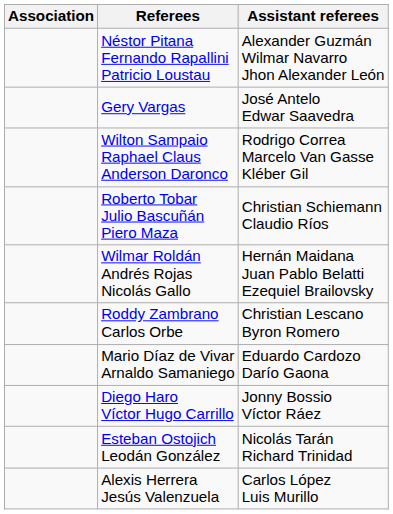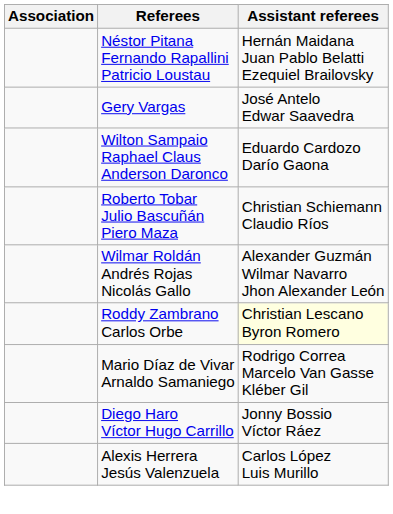 <table class="wikitable">
 <tr>
 <th>Association</th>
 <th>Referees</th>
 <th>Assistant referees</th>
 </tr>
 <tr>
 <td></td>
 <td><a href='#'>Néstor Pitana</a><br><a href='#'>Fernando Rapallini</a><br><a href='#'>Patricio Loustau</a></td>
-<td>Alexander Guzmán<br>Wilmar Navarro<br>Jhon Alexander León</td>
+<td>Hernán Maidana<br>Juan Pablo Belatti<br>Ezequiel Brailovsky</td>
 </tr>
 <tr>
 <td></td>
 <td><a href='#'>Gery Vargas</a></td>
 <td>José Antelo<br>Edwar Saavedra</td>
 </tr>
 <tr>
 <td></td>
 <td><a href='#'>Wilton Sampaio</a><br><a href='#'>Raphael Claus</a><br><a href='#'>Anderson Daronco</a></td>
-<td>Rodrigo Correa<br>Marcelo Van Gasse<br>Kléber Gil</td>
+<td>Eduardo Cardozo<br>Darío Gaona</td>
 </tr>
 <tr>
 <td></td>
 <td><a href='#'>Roberto Tobar</a><br><a href='#'>Julio Bascuñán</a><br><a href='#'>Piero Maza</a></td>
 <td>Christian Schiemann<br>Claudio Ríos</td>
 </tr>
 <tr>
 <td></td>
 <td><a href='#'>Wilmar Roldán</a><br>Andrés Rojas<br>Nicolás Gallo</td>
-<td>Hernán Maidana<br>Juan Pablo Belatti<br>Ezequiel Brailovsky</td>
+<td>Alexander Guzmán<br>Wilmar Navarro<br>Jhon Alexander León</td>
 </tr>
 <tr>
 <td></td>
 <td><a href='#'>Roddy Zambrano</a><br>Carlos Orbe</td>
-<td>Christian Lescano<br>Byron Romero</td>
+<td style="background: lightyellow;">Christian Lescano<br>Byron Romero</td>
 </tr>
 <tr>
 <td></td>
 <td>Mario Díaz de Vivar<br>Arnaldo Samaniego</td>
-<td>Eduardo Cardozo<br>Darío Gaona</td>
+<td>Rodrigo Correa<br>Marcelo Van Gasse<br>Kléber Gil</td>
 </tr>
 <tr>
 <td></td>
 <td><a href='#'>Diego Haro</a><br><a href='#'>Víctor Hugo Carrillo</a></td>
 <td>Jonny Bossio<br>Víctor Ráez</td>
 </tr>
 <tr>
 <td></td>
-<td><a href='#'>Esteban Ostojich</a><br>Leodán González</td>
-<td>Nicolás Tarán<br>Richard Trinidad</td>
-</tr>
-<tr>
-<td></td>
 <td>Alexis Herrera<br>Jesús Valenzuela</td>
 <td>Carlos López<br>Luis Murillo</td>
 </tr>
 </table>
